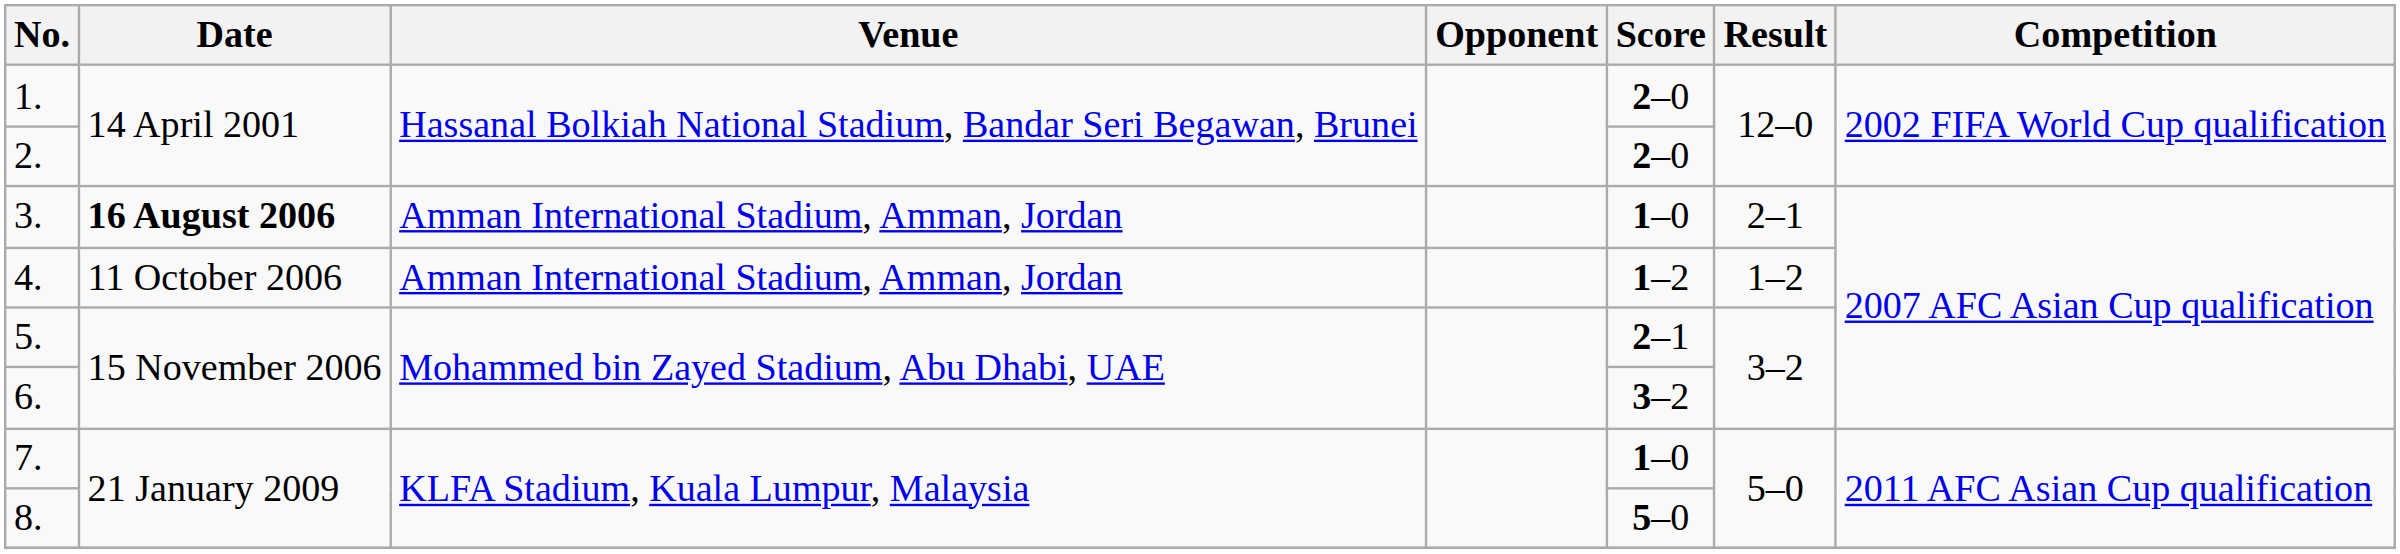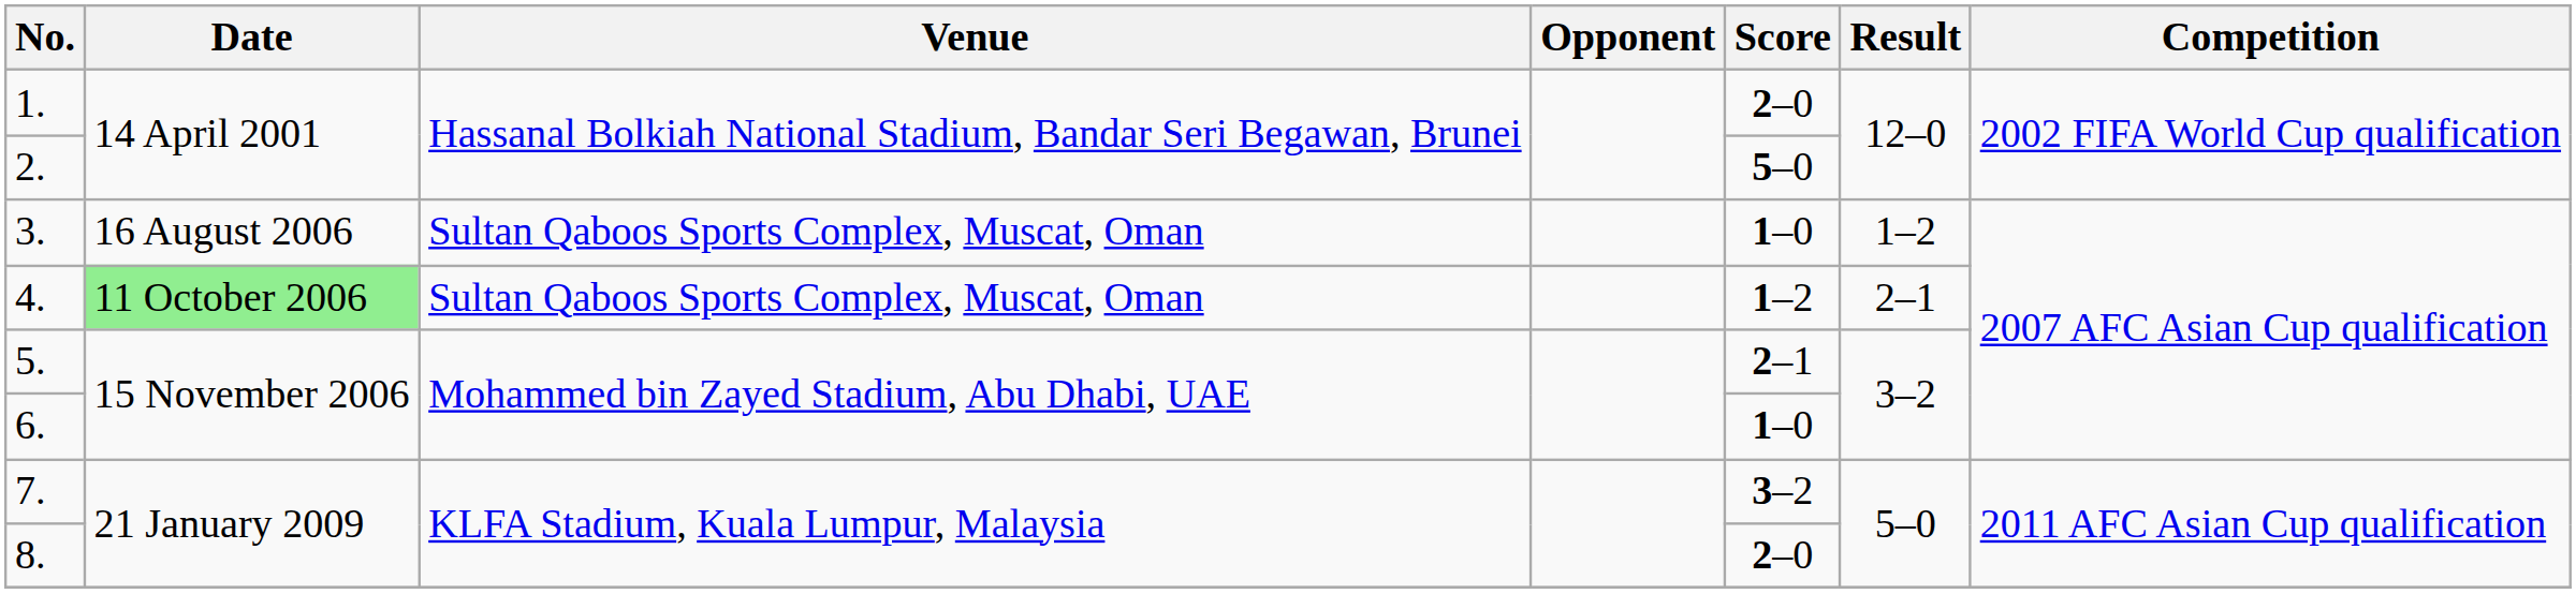 <table class="wikitable">
 <tr>
 <th>No.</th>
 <th>Date</th>
 <th>Venue</th>
 <th>Opponent</th>
 <th>Score</th>
 <th>Result</th>
 <th>Competition</th>
 </tr>
 <tr>
 <td>1.</td>
 <td rowspan=2>14 April 2001</td>
 <td rowspan=2><a href='#'>Hassanal Bolkiah National Stadium</a>, <a href='#'>Bandar Seri Begawan</a>, <a href='#'>Brunei</a></td>
 <td rowspan=2></td>
 <td align=center><strong>2</strong>–0</td>
 <td rowspan=2 align=center>12–0</td>
 <td rowspan=2><a href='#'>2002 FIFA World Cup qualification</a></td>
 </tr>
 <tr>
 <td>2.</td>
-<td align=center><strong>2</strong>–0</td>
+<td align=center><strong>5</strong>–0</td>
 </tr>
 <tr>
 <td>3.</td>
-<td><strong>16 August 2006</strong></td>
-<td><a href='#'>Amman International Stadium</a>, <a href='#'>Amman</a>, <a href='#'>Jordan</a></td>
+<td>16 August 2006</td>
+<td><a href='#'>Sultan Qaboos Sports Complex</a>, <a href='#'>Muscat</a>, <a href='#'>Oman</a></td>
 <td></td>
 <td align=center><strong>1</strong>–0</td>
-<td align=center>2–1</td>
+<td align=center>1–2</td>
 <td rowspan=4><a href='#'>2007 AFC Asian Cup qualification</a></td>
 </tr>
 <tr>
 <td>4.</td>
-<td>11 October 2006</td>
-<td><a href='#'>Amman International Stadium</a>, <a href='#'>Amman</a>, <a href='#'>Jordan</a></td>
+<td style="background: lightgreen;">11 October 2006</td>
+<td><a href='#'>Sultan Qaboos Sports Complex</a>, <a href='#'>Muscat</a>, <a href='#'>Oman</a></td>
 <td></td>
 <td align=center><strong>1</strong>–2</td>
-<td align=center>1–2</td>
+<td align=center>2–1</td>
 </tr>
 <tr>
 <td>5.</td>
 <td rowspan=2>15 November 2006</td>
 <td rowspan=2><a href='#'>Mohammed bin Zayed Stadium</a>, <a href='#'>Abu Dhabi</a>, <a href='#'>UAE</a></td>
 <td rowspan=2></td>
 <td align=center><strong>2</strong>–1</td>
 <td rowspan=2 align=center>3–2</td>
 </tr>
 <tr>
 <td>6.</td>
-<td align=center><strong>3</strong>–2</td>
+<td align=center><strong>1</strong>–0</td>
 </tr>
 <tr>
 <td>7.</td>
 <td rowspan=2>21 January 2009</td>
 <td rowspan=2><a href='#'>KLFA Stadium</a>, <a href='#'>Kuala Lumpur</a>, <a href='#'>Malaysia</a></td>
 <td rowspan=2></td>
-<td align=center><strong>1</strong>–0</td>
+<td align=center><strong>3</strong>–2</td>
 <td rowspan=2 align=center>5–0</td>
 <td rowspan=2><a href='#'>2011 AFC Asian Cup qualification</a></td>
 </tr>
 <tr>
 <td>8.</td>
-<td align=center><strong>5</strong>–0</td>
+<td align=center><strong>2</strong>–0</td>
 </tr>
 <tr>
 </tr>
 </table>
